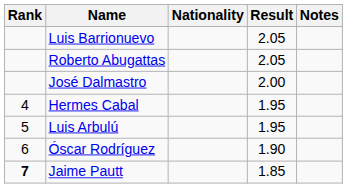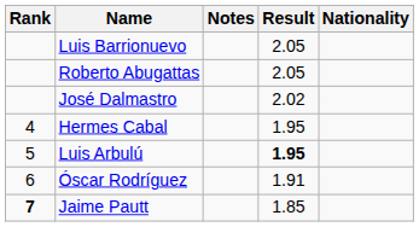 <table class="wikitable sortable" style="text-align:center">
 <tr>
 <th>Rank</th>
 <th>Name</th>
+<th>Notes</th>
+<th>Result</th>
 <th>Nationality</th>
-<th>Result</th>
-<th>Notes</th>
 </tr>
 <tr>
 <td></td>
 <td align=left><a href='#'>Luis Barrionuevo</a></td>
+<td></td>
+<td>2.05</td>
 <td align=left></td>
-<td>2.05</td>
-<td></td>
 </tr>
 <tr>
 <td></td>
 <td align=left><a href='#'>Roberto Abugattas</a></td>
+<td></td>
+<td>2.05</td>
 <td align=left></td>
-<td>2.05</td>
-<td></td>
 </tr>
 <tr>
 <td></td>
 <td align=left><a href='#'>José Dalmastro</a></td>
+<td></td>
+<td>2.02</td>
 <td align=left></td>
-<td>2.00</td>
-<td></td>
 </tr>
 <tr>
 <td>4</td>
 <td align=left><a href='#'>Hermes Cabal</a></td>
+<td></td>
+<td>1.95</td>
 <td align=left></td>
-<td>1.95</td>
-<td></td>
 </tr>
 <tr>
 <td>5</td>
 <td align=left><a href='#'>Luis Arbulú</a></td>
+<td></td>
+<td><strong>1.95</strong></td>
 <td align=left></td>
-<td>1.95</td>
-<td></td>
 </tr>
 <tr>
 <td>6</td>
 <td align=left><a href='#'>Óscar Rodríguez</a></td>
+<td></td>
+<td>1.91</td>
 <td align=left></td>
-<td>1.90</td>
-<td></td>
 </tr>
 <tr>
 <td><strong>7</strong></td>
 <td align=left><a href='#'>Jaime Pautt</a></td>
+<td></td>
+<td>1.85</td>
 <td align=left></td>
-<td>1.85</td>
-<td></td>
 </tr>
 </table>
